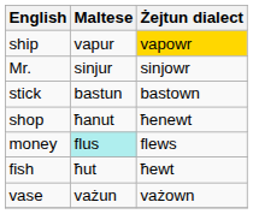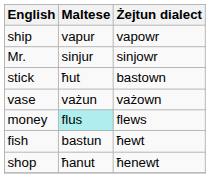 <table class="wikitable">
 <tr>
 <th>English</th>
 <th>Maltese</th>
 <th>Żejtun dialect</th>
 </tr>
 <tr>
 <td>ship</td>
 <td>vapur</td>
-<td style="background: gold;">vapowr</td>
+<td>vapowr</td>
 </tr>
 <tr>
 <td>Mr.</td>
 <td>sinjur</td>
 <td>sinjowr</td>
 </tr>
 <tr>
 <td>stick</td>
-<td>bastun</td>
+<td>ħut</td>
 <td>bastown</td>
 </tr>
 <tr>
-<td>shop</td>
-<td>ħanut</td>
-<td>ħenewt</td>
+<td>vase</td>
+<td>vażun</td>
+<td>vażown</td>
 </tr>
 <tr>
 <td>money</td>
 <td style="background: paleturquoise;">flus</td>
 <td>flews</td>
 </tr>
 <tr>
 <td>fish</td>
-<td>ħut</td>
+<td>bastun</td>
 <td>ħewt</td>
 </tr>
 <tr>
-<td>vase</td>
-<td>vażun</td>
-<td>vażown</td>
+<td>shop</td>
+<td>ħanut</td>
+<td>ħenewt</td>
 </tr>
 <tr>
 </tr>
 </table>
